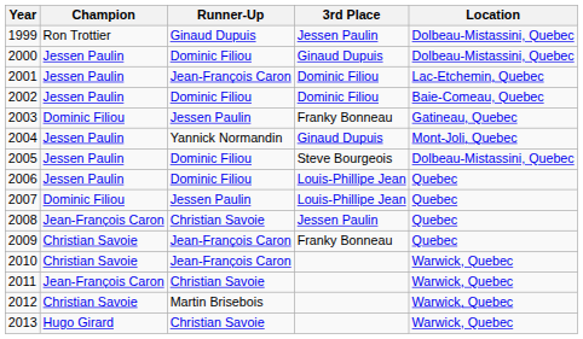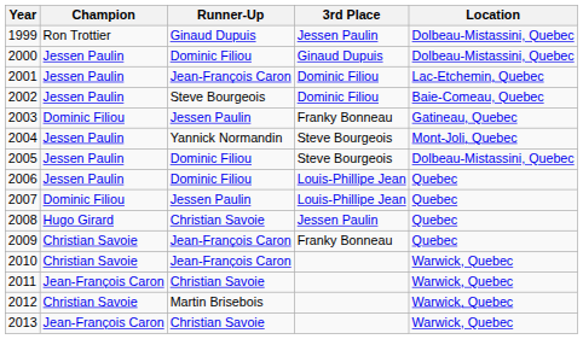 <table class="wikitable">
 <tr>
 <th>Year</th>
 <th>Champion</th>
 <th>Runner-Up</th>
 <th>3rd Place</th>
 <th>Location</th>
 </tr>
 <tr>
 <td>1999</td>
 <td> Ron Trottier</td>
 <td> <a href='#'>Ginaud Dupuis</a></td>
 <td> <a href='#'>Jessen Paulin</a></td>
 <td><a href='#'>Dolbeau-Mistassini, Quebec</a></td>
 </tr>
 <tr>
 <td>2000</td>
 <td> <a href='#'>Jessen Paulin</a></td>
 <td> <a href='#'>Dominic Filiou</a></td>
 <td> <a href='#'>Ginaud Dupuis</a></td>
 <td><a href='#'>Dolbeau-Mistassini, Quebec</a></td>
 </tr>
 <tr>
 <td>2001</td>
 <td> <a href='#'>Jessen Paulin</a></td>
 <td> <a href='#'>Jean-François Caron</a></td>
 <td> <a href='#'>Dominic Filiou</a></td>
 <td><a href='#'>Lac-Etchemin, Quebec</a></td>
 </tr>
 <tr>
 <td>2002</td>
 <td> <a href='#'>Jessen Paulin</a></td>
-<td> <a href='#'>Dominic Filiou</a></td>
+<td> Steve Bourgeois</td>
 <td> <a href='#'>Dominic Filiou</a></td>
 <td><a href='#'>Baie-Comeau, Quebec</a></td>
 </tr>
 <tr>
 <td>2003</td>
 <td> <a href='#'>Dominic Filiou</a></td>
 <td> <a href='#'>Jessen Paulin</a></td>
 <td> Franky Bonneau</td>
 <td><a href='#'>Gatineau, Quebec</a></td>
 </tr>
 <tr>
 <td>2004</td>
 <td> <a href='#'>Jessen Paulin</a></td>
 <td> Yannick Normandin</td>
-<td> <a href='#'>Ginaud Dupuis</a></td>
+<td> Steve Bourgeois</td>
 <td><a href='#'>Mont-Joli, Quebec</a></td>
 </tr>
 <tr>
 <td>2005</td>
 <td> <a href='#'>Jessen Paulin</a></td>
 <td> <a href='#'>Dominic Filiou</a></td>
 <td> Steve Bourgeois</td>
 <td><a href='#'>Dolbeau-Mistassini, Quebec</a></td>
 </tr>
 <tr>
 <td>2006</td>
 <td> <a href='#'>Jessen Paulin</a></td>
 <td> <a href='#'>Dominic Filiou</a></td>
 <td> <a href='#'>Louis-Phillipe Jean</a></td>
 <td><a href='#'>Quebec</a></td>
 </tr>
 <tr>
 <td>2007</td>
 <td> <a href='#'>Dominic Filiou</a></td>
 <td> <a href='#'>Jessen Paulin</a></td>
 <td> <a href='#'>Louis-Phillipe Jean</a></td>
 <td><a href='#'>Quebec</a></td>
 </tr>
 <tr>
 <td>2008</td>
-<td> <a href='#'>Jean-François Caron</a></td>
+<td> <a href='#'>Hugo Girard</a></td>
 <td> <a href='#'>Christian Savoie</a></td>
 <td> <a href='#'>Jessen Paulin</a></td>
 <td><a href='#'>Quebec</a></td>
 </tr>
 <tr>
 <td>2009</td>
 <td> <a href='#'>Christian Savoie</a></td>
 <td> <a href='#'>Jean-François Caron</a></td>
 <td> Franky Bonneau</td>
 <td><a href='#'>Quebec</a></td>
 </tr>
 <tr>
 <td>2010</td>
 <td> <a href='#'>Christian Savoie</a></td>
 <td> <a href='#'>Jean-François Caron</a></td>
 <td></td>
 <td><a href='#'>Warwick, Quebec</a></td>
 </tr>
 <tr>
 <td>2011</td>
 <td> <a href='#'>Jean-François Caron</a></td>
 <td> <a href='#'>Christian Savoie</a></td>
 <td></td>
 <td><a href='#'>Warwick, Quebec</a></td>
 </tr>
 <tr>
 <td>2012</td>
 <td> <a href='#'>Christian Savoie</a></td>
 <td> Martin Brisebois</td>
 <td></td>
 <td><a href='#'>Warwick, Quebec</a></td>
 </tr>
 <tr>
 <td>2013</td>
-<td> <a href='#'>Hugo Girard</a></td>
+<td> <a href='#'>Jean-François Caron</a></td>
 <td> <a href='#'>Christian Savoie</a></td>
 <td></td>
 <td><a href='#'>Warwick, Quebec</a></td>
 </tr>
 </table>
